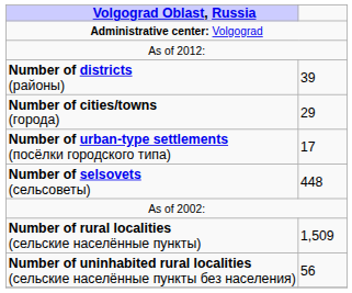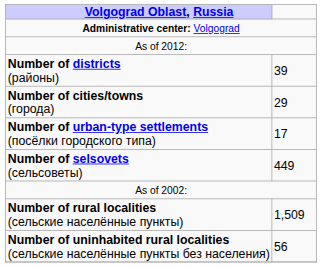 <table border=1 align="right" cellpadding=2 cellspacing=0 style="margin: 0 0 1em 1em; background: #f9f9f9; border: 1px #aaa solid; border-collapse: collapse; font-size: 95%;">
 <tr>
 <th bgcolor="#ccccff" style="padding:0 0 0 50px;"><a href='#'>Volgograd Oblast</a>, <a href='#'>Russia</a></th>
 <td width="50px"></td>
 </tr>
 <tr>
 <td colspan=2 align="center"><small><strong>Administrative center:</strong> <a href='#'>Volgograd</a></small></td>
 </tr>
 <tr>
 <td colspan=2 align="center"><small>As of 2012:</small></td>
 </tr>
 <tr>
 <td><strong>Number of <a href='#'>districts</a></strong><br>(районы)</td>
 <td>39</td>
 </tr>
 <tr>
 <td><strong>Number of cities/towns</strong><br>(города)</td>
 <td>29</td>
 </tr>
 <tr>
 <td><strong>Number of <a href='#'>urban-type settlements</a></strong><br>(посёлки городского типа)</td>
 <td>17</td>
 </tr>
 <tr>
 <td><strong>Number of <a href='#'>selsovets</a></strong><br>(сельсоветы)</td>
-<td>448</td>
+<td>449</td>
 </tr>
 <tr>
 <td colspan=2 align="center"><small>As of 2002:</small></td>
 </tr>
 <tr>
 <td><strong>Number of rural localities</strong><br>(сельские населённые пункты)</td>
 <td>1,509</td>
 </tr>
 <tr>
 <td><strong>Number of uninhabited rural localities</strong><br>(сельские населённые пункты без населения)</td>
 <td>56</td>
 </tr>
 <tr>
 </tr>
 </table>
